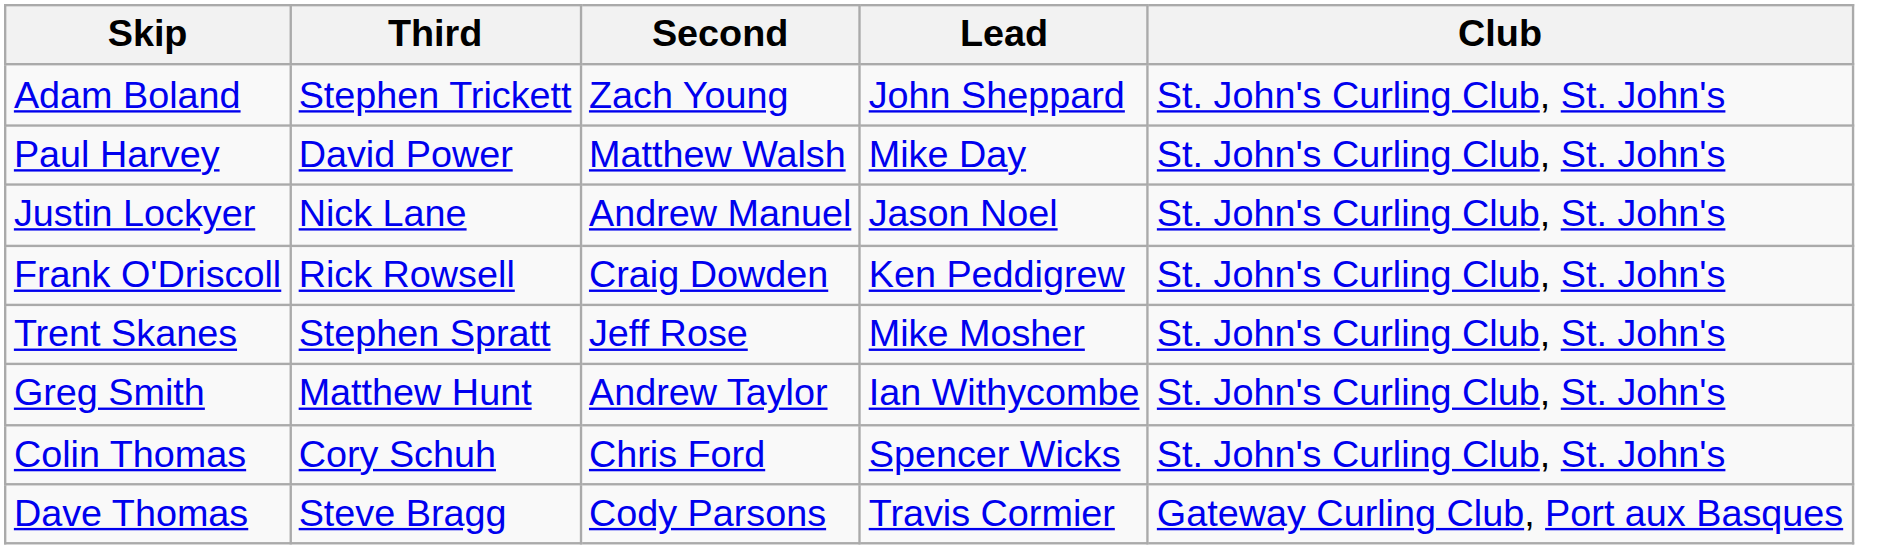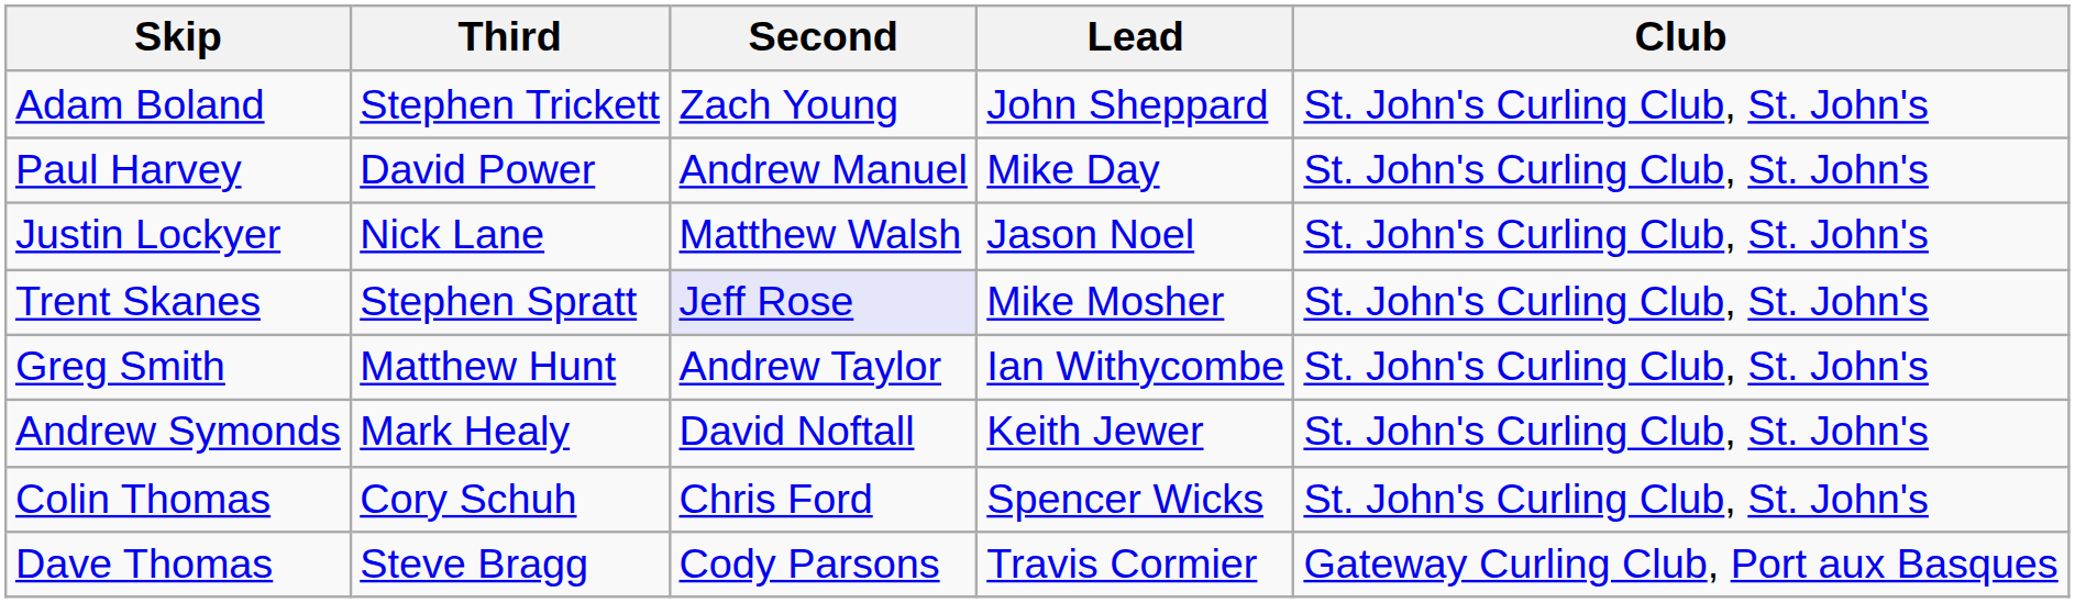 <table class="wikitable">
 <tr>
 <th>Skip</th>
 <th>Third</th>
 <th>Second</th>
 <th>Lead</th>
 <th>Club</th>
 </tr>
 <tr>
 <td><a href='#'>Adam Boland</a></td>
 <td><a href='#'>Stephen Trickett</a></td>
 <td><a href='#'>Zach Young</a></td>
 <td><a href='#'>John Sheppard</a></td>
 <td><a href='#'>St. John's Curling Club</a>, <a href='#'>St. John's</a></td>
 </tr>
 <tr>
 <td><a href='#'>Paul Harvey</a></td>
 <td><a href='#'>David Power</a></td>
-<td><a href='#'>Matthew Walsh</a></td>
+<td><a href='#'>Andrew Manuel</a></td>
 <td><a href='#'>Mike Day</a></td>
 <td><a href='#'>St. John's Curling Club</a>, <a href='#'>St. John's</a></td>
 </tr>
 <tr>
 <td><a href='#'>Justin Lockyer</a></td>
 <td><a href='#'>Nick Lane</a></td>
-<td><a href='#'>Andrew Manuel</a></td>
+<td><a href='#'>Matthew Walsh</a></td>
 <td><a href='#'>Jason Noel</a></td>
-<td><a href='#'>St. John's Curling Club</a>, <a href='#'>St. John's</a></td>
-</tr>
-<tr>
-<td><a href='#'>Frank O'Driscoll</a></td>
-<td><a href='#'>Rick Rowsell</a></td>
-<td><a href='#'>Craig Dowden</a></td>
-<td><a href='#'>Ken Peddigrew</a></td>
 <td><a href='#'>St. John's Curling Club</a>, <a href='#'>St. John's</a></td>
 </tr>
 <tr>
 <td><a href='#'>Trent Skanes</a></td>
 <td><a href='#'>Stephen Spratt</a></td>
-<td><a href='#'>Jeff Rose</a></td>
+<td style="background: lavender;"><a href='#'>Jeff Rose</a></td>
 <td><a href='#'>Mike Mosher</a></td>
 <td><a href='#'>St. John's Curling Club</a>, <a href='#'>St. John's</a></td>
 </tr>
 <tr>
 <td><a href='#'>Greg Smith</a></td>
 <td><a href='#'>Matthew Hunt</a></td>
 <td><a href='#'>Andrew Taylor</a></td>
 <td><a href='#'>Ian Withycombe</a></td>
+<td><a href='#'>St. John's Curling Club</a>, <a href='#'>St. John's</a></td>
+</tr>
+<tr>
+<td><a href='#'>Andrew Symonds</a></td>
+<td><a href='#'>Mark Healy</a></td>
+<td><a href='#'>David Noftall</a></td>
+<td><a href='#'>Keith Jewer</a></td>
 <td><a href='#'>St. John's Curling Club</a>, <a href='#'>St. John's</a></td>
 </tr>
 <tr>
 <td><a href='#'>Colin Thomas</a></td>
 <td><a href='#'>Cory Schuh</a></td>
 <td><a href='#'>Chris Ford</a></td>
 <td><a href='#'>Spencer Wicks</a></td>
 <td><a href='#'>St. John's Curling Club</a>, <a href='#'>St. John's</a></td>
 </tr>
 <tr>
 <td><a href='#'>Dave Thomas</a></td>
 <td><a href='#'>Steve Bragg</a></td>
 <td><a href='#'>Cody Parsons</a></td>
 <td><a href='#'>Travis Cormier</a></td>
 <td><a href='#'>Gateway Curling Club</a>, <a href='#'>Port aux Basques</a></td>
 </tr>
 </table>
